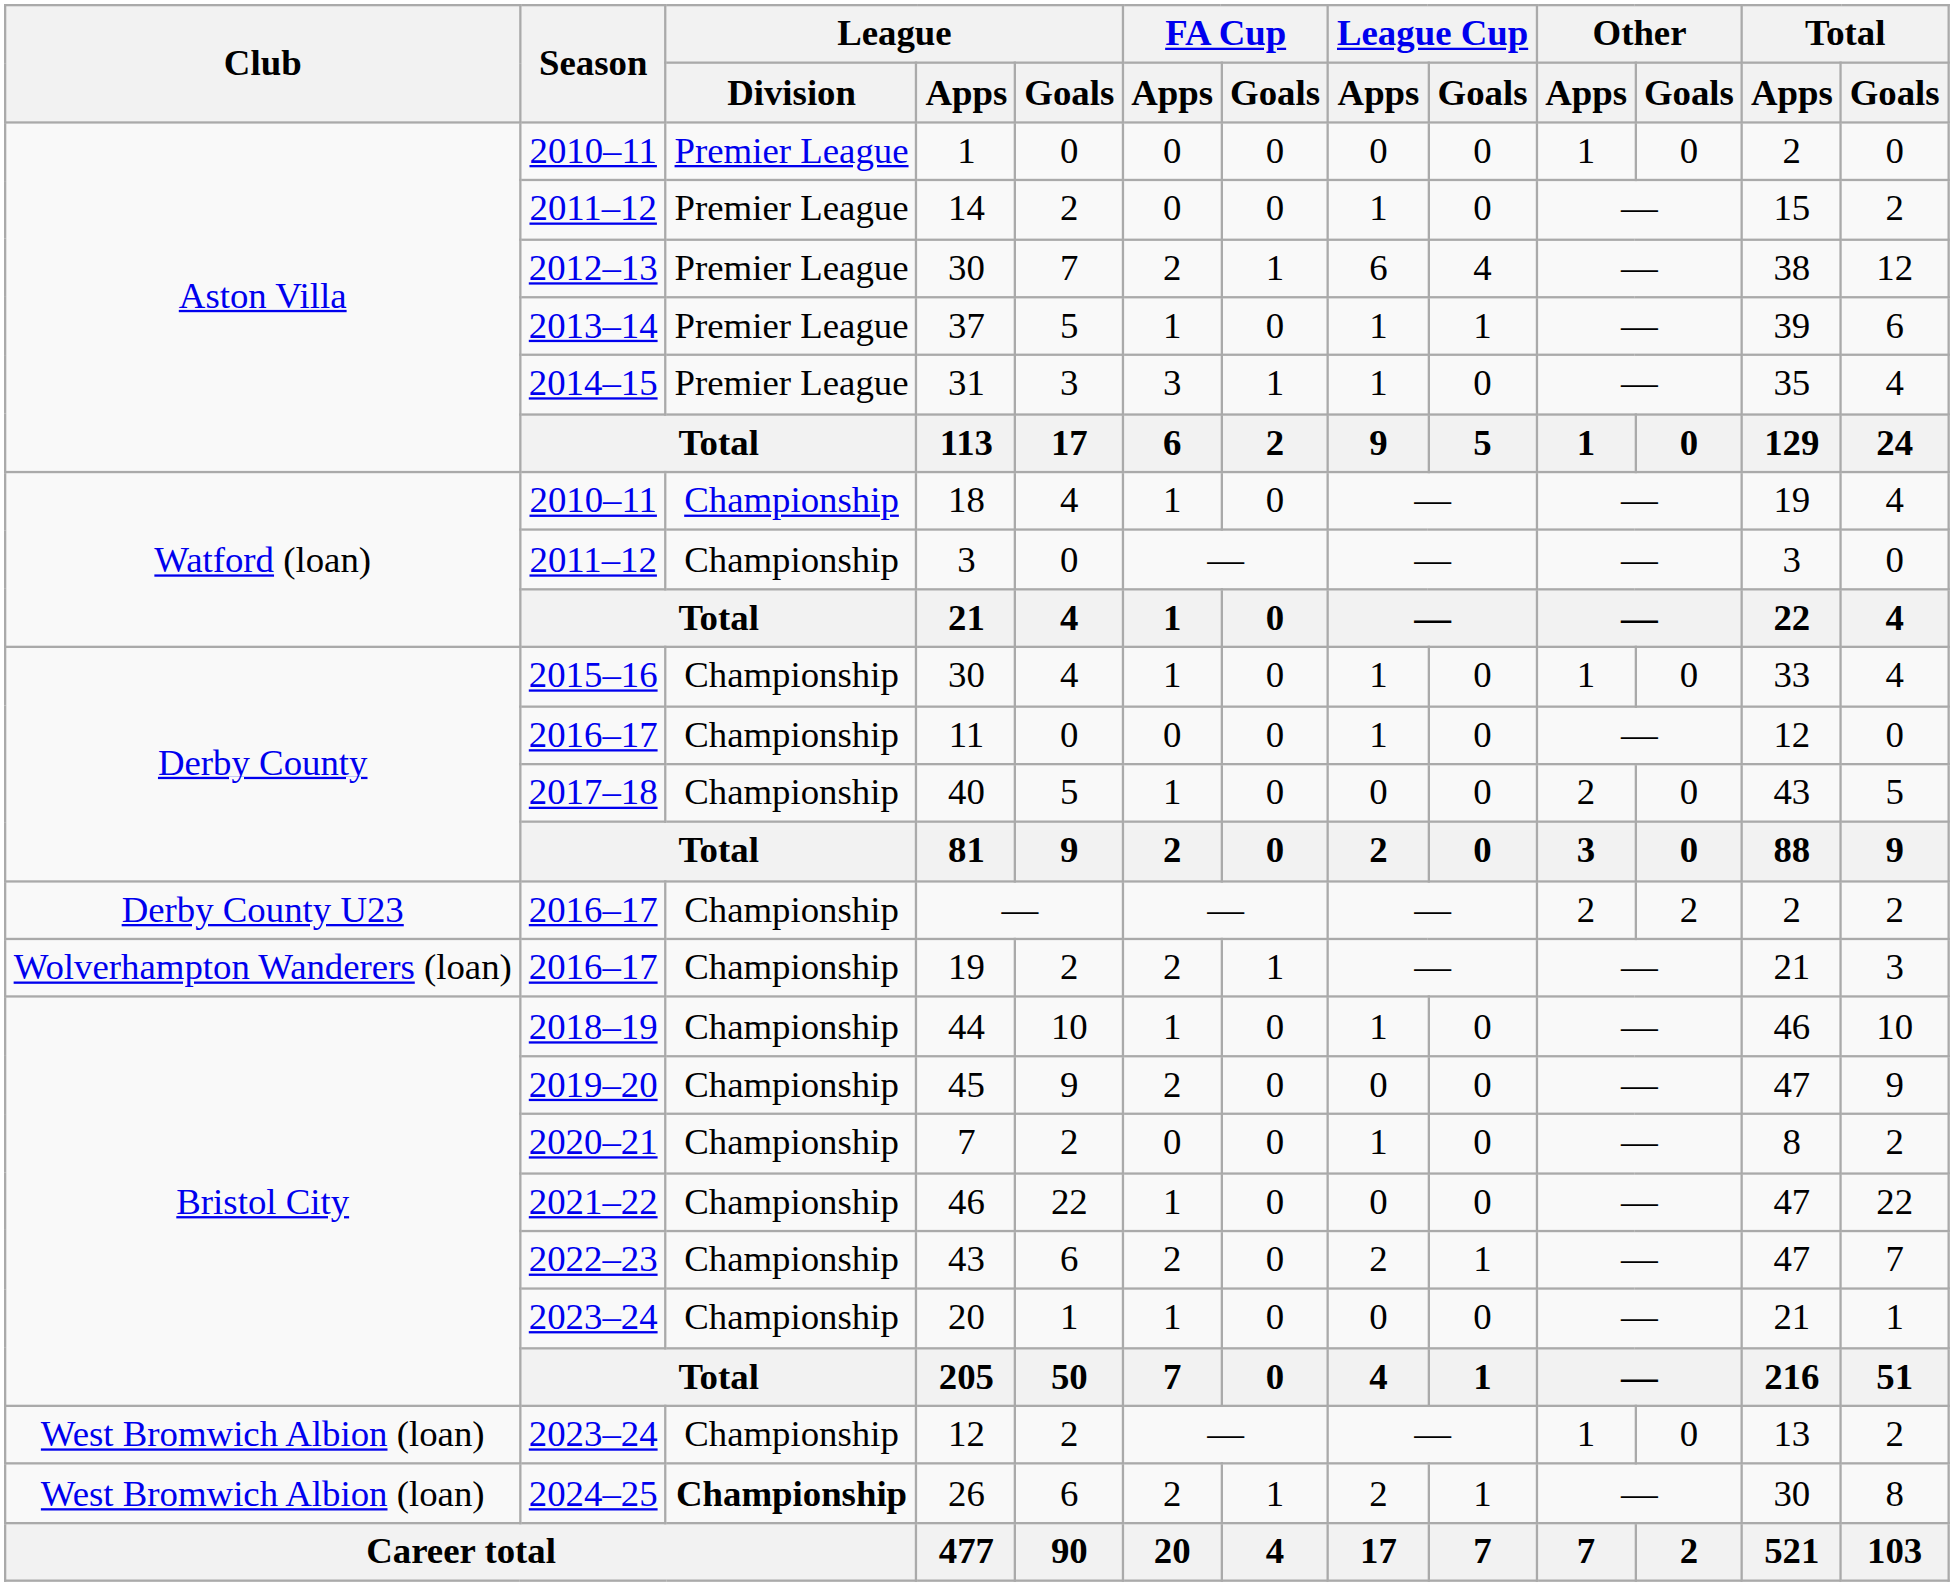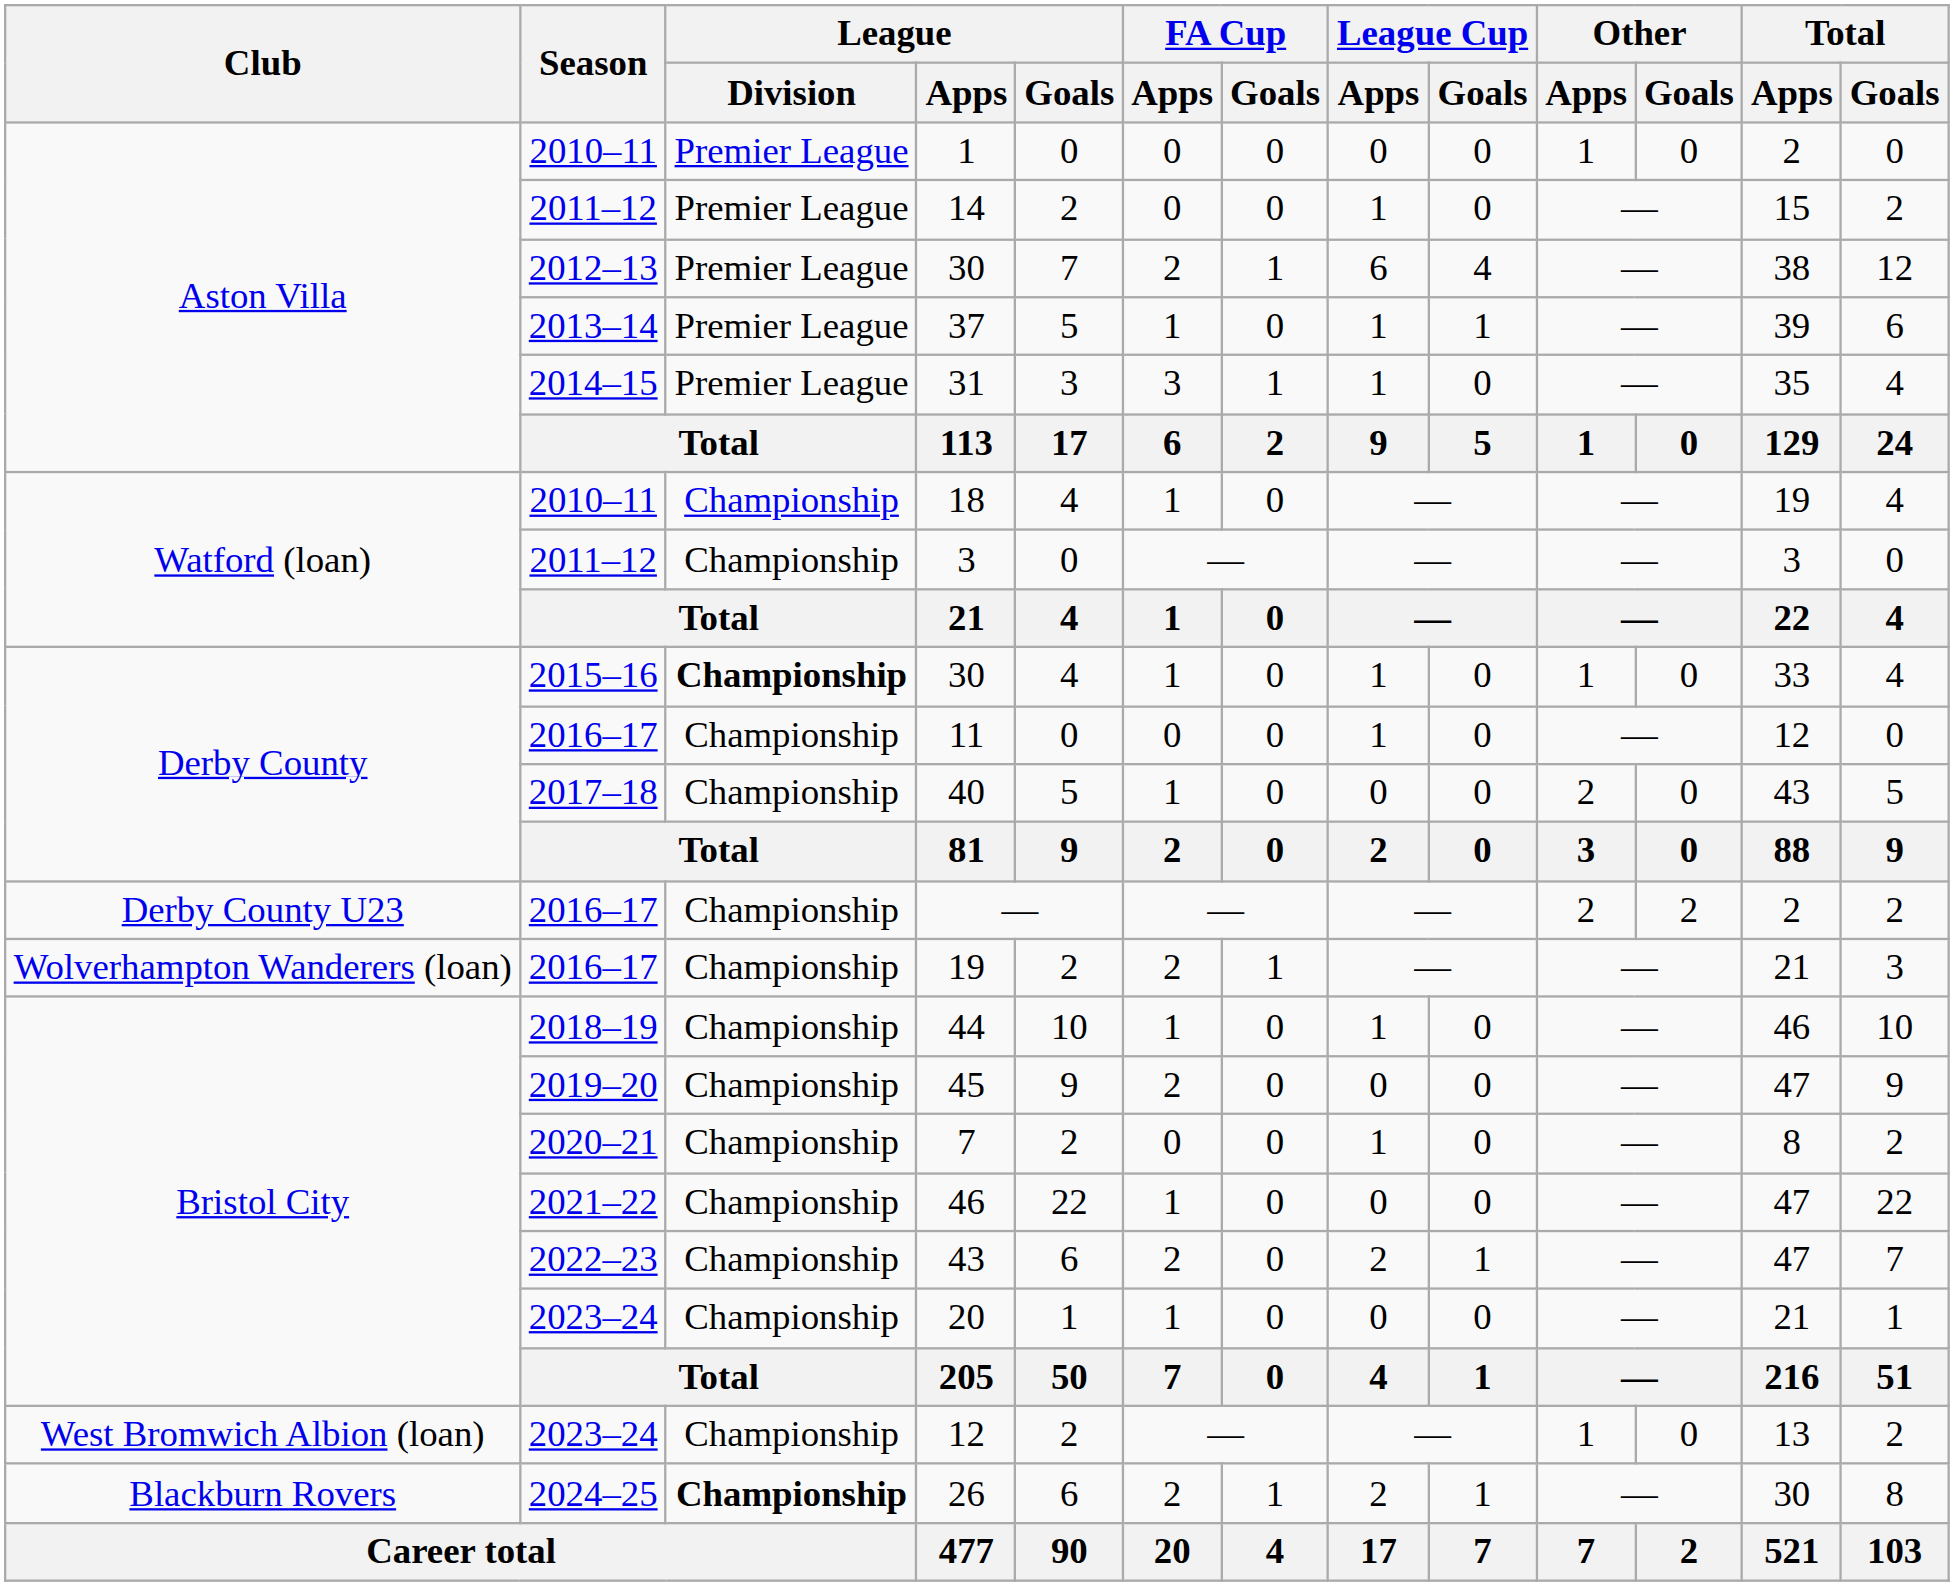 <table class=wikitable style=text-align:center>
 <tr>
 <th rowspan=2>Club</th>
 <th rowspan=2>Season</th>
 <th colspan=3>League</th>
 <th colspan=2><a href='#'>FA Cup</a></th>
 <th colspan=2><a href='#'>League Cup</a></th>
 <th colspan=2>Other</th>
 <th colspan=2>Total</th>
 </tr>
 <tr>
 <th>Division</th>
 <th>Apps</th>
 <th>Goals</th>
 <th>Apps</th>
 <th>Goals</th>
 <th>Apps</th>
 <th>Goals</th>
 <th>Apps</th>
 <th>Goals</th>
 <th>Apps</th>
 <th>Goals</th>
 </tr>
 <tr>
 <td rowspan=6><a href='#'>Aston Villa</a></td>
 <td><a href='#'>2010–11</a></td>
 <td><a href='#'>Premier League</a></td>
 <td>1</td>
 <td>0</td>
 <td>0</td>
 <td>0</td>
 <td>0</td>
 <td>0</td>
 <td>1</td>
 <td>0</td>
 <td>2</td>
 <td>0</td>
 </tr>
 <tr>
 <td><a href='#'>2011–12</a></td>
 <td>Premier League</td>
 <td>14</td>
 <td>2</td>
 <td>0</td>
 <td>0</td>
 <td>1</td>
 <td>0</td>
 <td colspan=2>—</td>
 <td>15</td>
 <td>2</td>
 </tr>
 <tr>
 <td><a href='#'>2012–13</a></td>
 <td>Premier League</td>
 <td>30</td>
 <td>7</td>
 <td>2</td>
 <td>1</td>
 <td>6</td>
 <td>4</td>
 <td colspan=2>—</td>
 <td>38</td>
 <td>12</td>
 </tr>
 <tr>
 <td><a href='#'>2013–14</a></td>
 <td>Premier League</td>
 <td>37</td>
 <td>5</td>
 <td>1</td>
 <td>0</td>
 <td>1</td>
 <td>1</td>
 <td colspan=2>—</td>
 <td>39</td>
 <td>6</td>
 </tr>
 <tr>
 <td><a href='#'>2014–15</a></td>
 <td>Premier League</td>
 <td>31</td>
 <td>3</td>
 <td>3</td>
 <td>1</td>
 <td>1</td>
 <td>0</td>
 <td colspan=2>—</td>
 <td>35</td>
 <td>4</td>
 </tr>
 <tr>
 <th colspan=2>Total</th>
 <th>113</th>
 <th>17</th>
 <th>6</th>
 <th>2</th>
 <th>9</th>
 <th>5</th>
 <th>1</th>
 <th>0</th>
 <th>129</th>
 <th>24</th>
 </tr>
 <tr>
 <td rowspan=3><a href='#'>Watford</a> (loan)</td>
 <td><a href='#'>2010–11</a></td>
 <td><a href='#'>Championship</a></td>
 <td>18</td>
 <td>4</td>
 <td>1</td>
 <td>0</td>
 <td colspan=2>—</td>
 <td colspan=2>—</td>
 <td>19</td>
 <td>4</td>
 </tr>
 <tr>
 <td><a href='#'>2011–12</a></td>
 <td>Championship</td>
 <td>3</td>
 <td>0</td>
 <td colspan=2>—</td>
 <td colspan=2>—</td>
 <td colspan=2>—</td>
 <td>3</td>
 <td>0</td>
 </tr>
 <tr>
 <th colspan=2>Total</th>
 <th>21</th>
 <th>4</th>
 <th>1</th>
 <th>0</th>
 <th colspan=2>—</th>
 <th colspan=2>—</th>
 <th>22</th>
 <th>4</th>
 </tr>
 <tr>
 <td rowspan=4><a href='#'>Derby County</a></td>
 <td><a href='#'>2015–16</a></td>
-<td>Championship</td>
+<td><strong>Championship</strong></td>
 <td>30</td>
 <td>4</td>
 <td>1</td>
 <td>0</td>
 <td>1</td>
 <td>0</td>
 <td>1</td>
 <td>0</td>
 <td>33</td>
 <td>4</td>
 </tr>
 <tr>
 <td><a href='#'>2016–17</a></td>
 <td>Championship</td>
 <td>11</td>
 <td>0</td>
 <td>0</td>
 <td>0</td>
 <td>1</td>
 <td>0</td>
 <td colspan=2>—</td>
 <td>12</td>
 <td>0</td>
 </tr>
 <tr>
 <td><a href='#'>2017–18</a></td>
 <td>Championship</td>
 <td>40</td>
 <td>5</td>
 <td>1</td>
 <td>0</td>
 <td>0</td>
 <td>0</td>
 <td>2</td>
 <td>0</td>
 <td>43</td>
 <td>5</td>
 </tr>
 <tr>
 <th colspan=2>Total</th>
 <th>81</th>
 <th>9</th>
 <th>2</th>
 <th>0</th>
 <th>2</th>
 <th>0</th>
 <th>3</th>
 <th>0</th>
 <th>88</th>
 <th>9</th>
 </tr>
 <tr>
 <td><a href='#'>Derby County U23</a></td>
 <td><a href='#'>2016–17</a></td>
 <td>Championship</td>
 <td colspan=2>—</td>
 <td colspan=2>—</td>
 <td colspan=2>—</td>
 <td>2</td>
 <td>2</td>
 <td>2</td>
 <td>2</td>
 </tr>
 <tr>
 <td><a href='#'>Wolverhampton Wanderers</a> (loan)</td>
 <td><a href='#'>2016–17</a></td>
 <td>Championship</td>
 <td>19</td>
 <td>2</td>
 <td>2</td>
 <td>1</td>
 <td colspan=2>—</td>
 <td colspan=2>—</td>
 <td>21</td>
 <td>3</td>
 </tr>
 <tr>
 <td rowspan="7"><a href='#'>Bristol City</a></td>
 <td><a href='#'>2018–19</a></td>
 <td>Championship</td>
 <td>44</td>
 <td>10</td>
 <td>1</td>
 <td>0</td>
 <td>1</td>
 <td>0</td>
 <td colspan=2>—</td>
 <td>46</td>
 <td>10</td>
 </tr>
 <tr>
 <td><a href='#'>2019–20</a></td>
 <td>Championship</td>
 <td>45</td>
 <td>9</td>
 <td>2</td>
 <td>0</td>
 <td>0</td>
 <td>0</td>
 <td colspan=2>—</td>
 <td>47</td>
 <td>9</td>
 </tr>
 <tr>
 <td><a href='#'>2020–21</a></td>
 <td>Championship</td>
 <td>7</td>
 <td>2</td>
 <td>0</td>
 <td>0</td>
 <td>1</td>
 <td>0</td>
 <td colspan=2>—</td>
 <td>8</td>
 <td>2</td>
 </tr>
 <tr>
 <td><a href='#'>2021–22</a></td>
 <td>Championship</td>
 <td>46</td>
 <td>22</td>
 <td>1</td>
 <td>0</td>
 <td>0</td>
 <td>0</td>
 <td colspan=2>—</td>
 <td>47</td>
 <td>22</td>
 </tr>
 <tr>
 <td><a href='#'>2022–23</a></td>
 <td>Championship</td>
 <td>43</td>
 <td>6</td>
 <td>2</td>
 <td>0</td>
 <td>2</td>
 <td>1</td>
 <td colspan=2>—</td>
 <td>47</td>
 <td>7</td>
 </tr>
 <tr>
 <td><a href='#'>2023–24</a></td>
 <td>Championship</td>
 <td>20</td>
 <td>1</td>
 <td>1</td>
 <td>0</td>
 <td>0</td>
 <td>0</td>
 <td colspan=2>—</td>
 <td>21</td>
 <td>1</td>
 </tr>
 <tr>
 <th colspan=2>Total</th>
 <th>205</th>
 <th>50</th>
 <th>7</th>
 <th>0</th>
 <th>4</th>
 <th>1</th>
 <th colspan=2>—</th>
 <th>216</th>
 <th>51</th>
 </tr>
 <tr>
 <td><a href='#'>West Bromwich Albion</a> (loan)</td>
 <td><a href='#'>2023–24</a></td>
 <td>Championship</td>
 <td>12</td>
 <td>2</td>
 <td colspan="2">—</td>
 <td colspan="2">—</td>
 <td>1</td>
 <td>0</td>
 <td>13</td>
 <td>2</td>
 </tr>
 <tr>
-<td><a href='#'>West Bromwich Albion</a> (loan)</td>
+<td><a href='#'>Blackburn Rovers</a></td>
 <td><a href='#'>2024–25</a></td>
 <td><strong>Championship</strong></td>
 <td>26</td>
 <td>6</td>
 <td>2</td>
 <td>1</td>
 <td>2</td>
 <td>1</td>
 <td colspan=2>—</td>
 <td>30</td>
 <td>8</td>
 </tr>
 <tr>
 <th colspan=3>Career total</th>
 <th>477</th>
 <th>90</th>
 <th>20</th>
 <th>4</th>
 <th>17</th>
 <th>7</th>
 <th>7</th>
 <th>2</th>
 <th>521</th>
 <th>103</th>
 </tr>
 </table>
